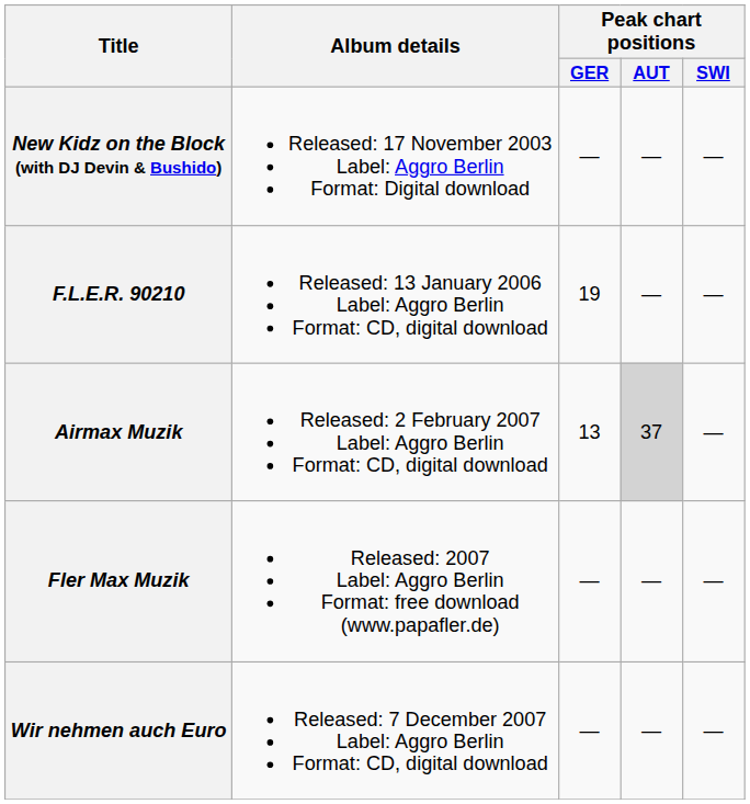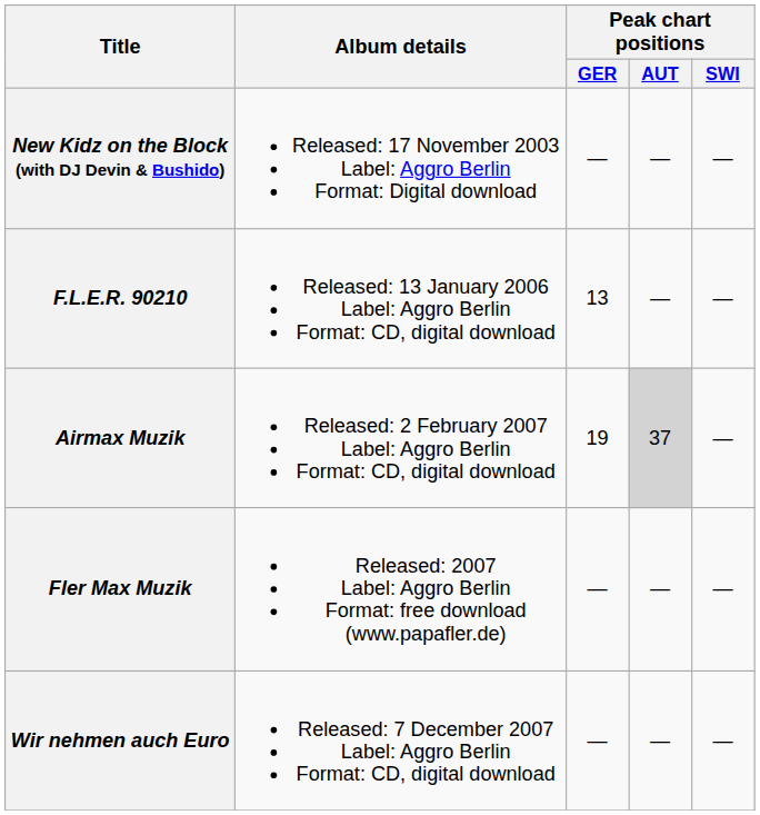 <table class="wikitable plainrowheaders" style="text-align:center;">
 <tr>
 <th scope="col" rowspan="2" style="width:11em;">Title</th>
 <th scope="col" rowspan="2" style="width:16em;">Album details</th>
 <th scope="col" colspan="3">Peak chart positions</th>
 </tr>
 <tr>
 <th style="width:3em;font-size:90%;"><a href='#'>GER</a><br></th>
 <th style="width:3em;font-size:90%;"><a href='#'>AUT</a><br></th>
 <th style="width:3em;font-size:90%;"><a href='#'>SWI</a><br></th>
 </tr>
 <tr>
 <th scope="row"><em>New Kidz on the Block</em><br><small>(with DJ Devin & <a href='#'>Bushido</a>)</small></th>
 <td><br><ul><li>Released: 17 November 2003</li><li>Label: <a href='#'>Aggro Berlin</a></li><li>Format: Digital download</li></ul></td>
 <td>—</td>
 <td>—</td>
 <td>—</td>
 </tr>
 <tr>
 <th scope="row"><em>F.L.E.R. 90210</em></th>
 <td><br><ul><li>Released: 13 January 2006</li><li>Label: Aggro Berlin</li><li>Format: CD, digital download</li></ul></td>
-<td>19</td>
+<td>13</td>
 <td>—</td>
 <td>—</td>
 </tr>
 <tr>
 <th scope="row"><em>Airmax Muzik</em></th>
 <td><br><ul><li>Released: 2 February 2007</li><li>Label: Aggro Berlin</li><li>Format: CD, digital download</li></ul></td>
-<td>13</td>
+<td>19</td>
 <td style="background: lightgrey;">37</td>
 <td>—</td>
 </tr>
 <tr>
 <th scope="row"><em>Fler Max Muzik</em></th>
 <td><br><ul><li>Released: 2007</li><li>Label: Aggro Berlin</li><li>Format: free download (www.papafler.de)</li></ul></td>
 <td>—</td>
 <td>—</td>
 <td>—</td>
 </tr>
 <tr>
 <th scope="row"><em>Wir nehmen auch Euro</em></th>
 <td><br><ul><li>Released: 7 December 2007</li><li>Label: Aggro Berlin</li><li>Format: CD, digital download</li></ul></td>
 <td>—</td>
 <td>—</td>
 <td>—</td>
 </tr>
 </table>
